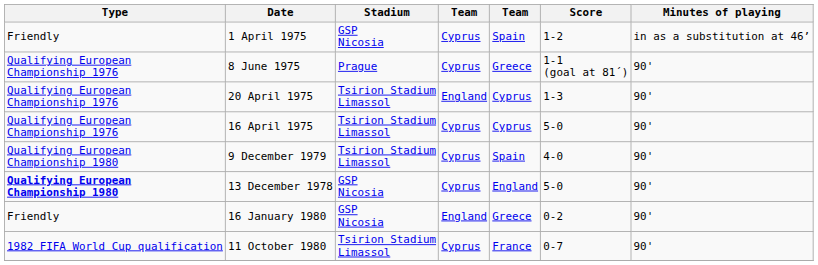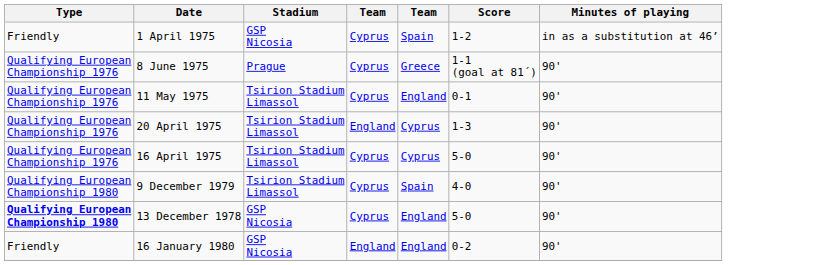 <table class="wikitable" style="font-size: 95%;">
 <tr>
 <th>Type</th>
 <th>Date</th>
 <th>Stadium</th>
 <th>Team</th>
 <th>Team</th>
 <th>Score</th>
 <th>Minutes of playing</th>
 </tr>
 <tr>
 <td>Friendly</td>
 <td>1 April 1975</td>
 <td><a href='#'>GSP</a><br><a href='#'>Nicosia</a></td>
 <td><a href='#'>Cyprus</a></td>
 <td><a href='#'>Spain</a></td>
 <td>1-2</td>
 <td>in as a substitution at 46’</td>
 </tr>
 <tr>
 <td><a href='#'>Qualifying European <br> Championship 1976</a></td>
 <td>8 June 1975</td>
 <td><a href='#'>Prague</a></td>
 <td><a href='#'>Cyprus</a></td>
 <td><a href='#'>Greece</a></td>
 <td>1-1 <br> (goal at 81΄)</td>
+<td>90'</td>
+</tr>
+<tr>
+<td><a href='#'>Qualifying European <br> Championship 1976</a></td>
+<td>11 May 1975</td>
+<td><a href='#'>Tsirion Stadium</a><br><a href='#'>Limassol</a></td>
+<td><a href='#'>Cyprus</a></td>
+<td><a href='#'>England</a></td>
+<td>0-1</td>
 <td>90'</td>
 </tr>
 <tr>
 <td><a href='#'>Qualifying European <br> Championship 1976</a></td>
 <td>20 April 1975</td>
 <td><a href='#'>Tsirion Stadium</a><br><a href='#'>Limassol</a></td>
 <td><a href='#'>England</a></td>
 <td><a href='#'>Cyprus</a></td>
 <td>1-3</td>
 <td>90'</td>
 </tr>
 <tr>
 <td><a href='#'>Qualifying European <br> Championship 1976</a></td>
 <td>16 April 1975</td>
 <td><a href='#'>Tsirion Stadium</a><br><a href='#'>Limassol</a></td>
 <td><a href='#'>Cyprus</a></td>
 <td><a href='#'>Cyprus</a></td>
 <td>5-0</td>
 <td>90'</td>
 </tr>
 <tr>
 <td><a href='#'>Qualifying European <br> Championship 1980</a></td>
 <td>9 December 1979</td>
 <td><a href='#'>Tsirion Stadium</a><br><a href='#'>Limassol</a></td>
 <td><a href='#'>Cyprus</a></td>
 <td><a href='#'>Spain</a></td>
 <td>4-0</td>
 <td>90'</td>
 </tr>
 <tr>
 <td><strong><a href='#'>Qualifying European <br> Championship 1980</a></strong></td>
 <td>13 December 1978</td>
 <td><a href='#'>GSP</a><br><a href='#'>Nicosia</a></td>
 <td><a href='#'>Cyprus</a></td>
 <td><a href='#'>England</a></td>
 <td>5-0</td>
 <td>90'</td>
 </tr>
 <tr>
 <td>Friendly</td>
 <td>16 January 1980</td>
 <td><a href='#'>GSP</a><br><a href='#'>Nicosia</a></td>
 <td><a href='#'>England</a></td>
-<td><a href='#'>Greece</a></td>
+<td><a href='#'>England</a></td>
 <td>0-2</td>
-<td>90'</td>
-</tr>
-<tr>
-<td><a href='#'>1982 FIFA World Cup qualification</a></td>
-<td>11 October 1980</td>
-<td><a href='#'>Tsirion Stadium</a><br><a href='#'>Limassol</a></td>
-<td><a href='#'>Cyprus</a></td>
-<td><a href='#'>France</a></td>
-<td>0-7</td>
 <td>90'</td>
 </tr>
 <tr>
 </tr>
 </table>
